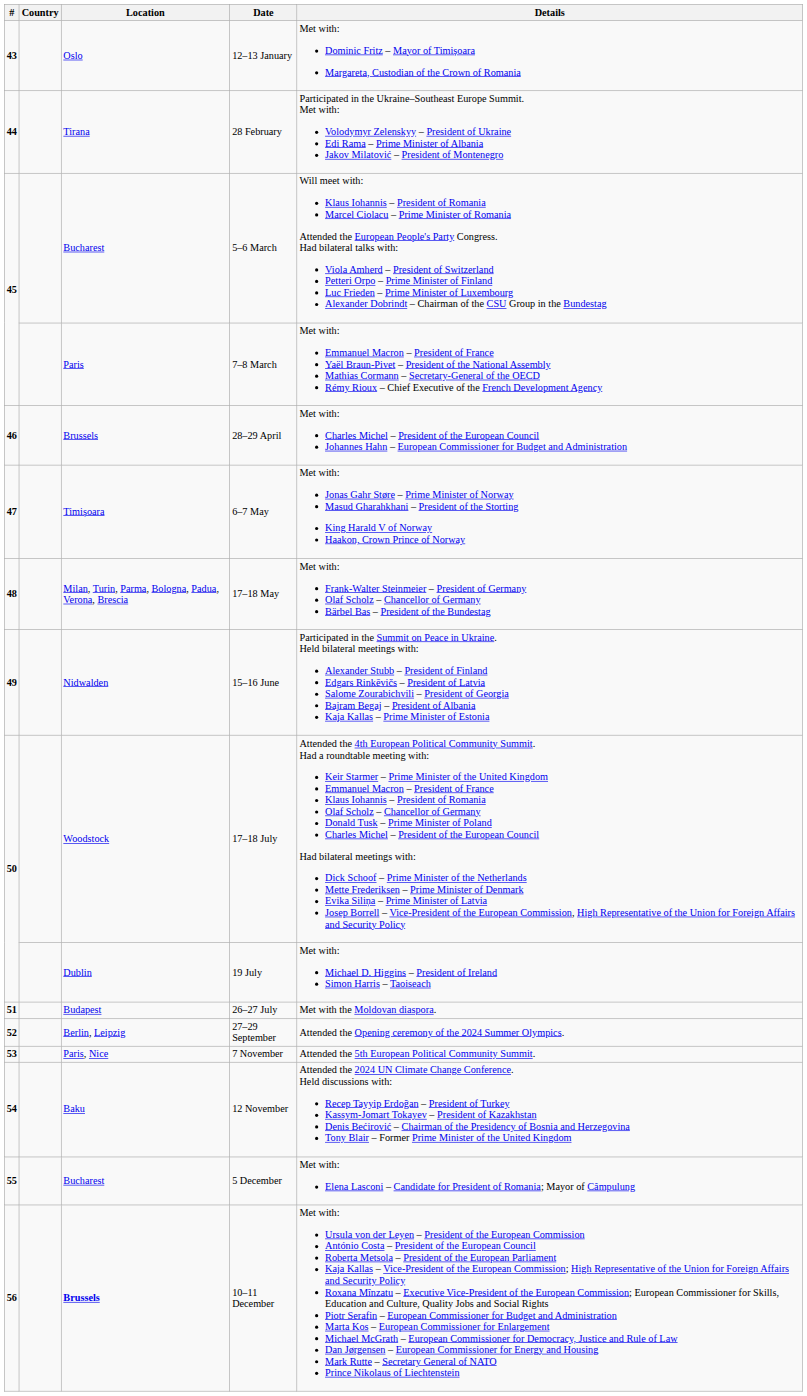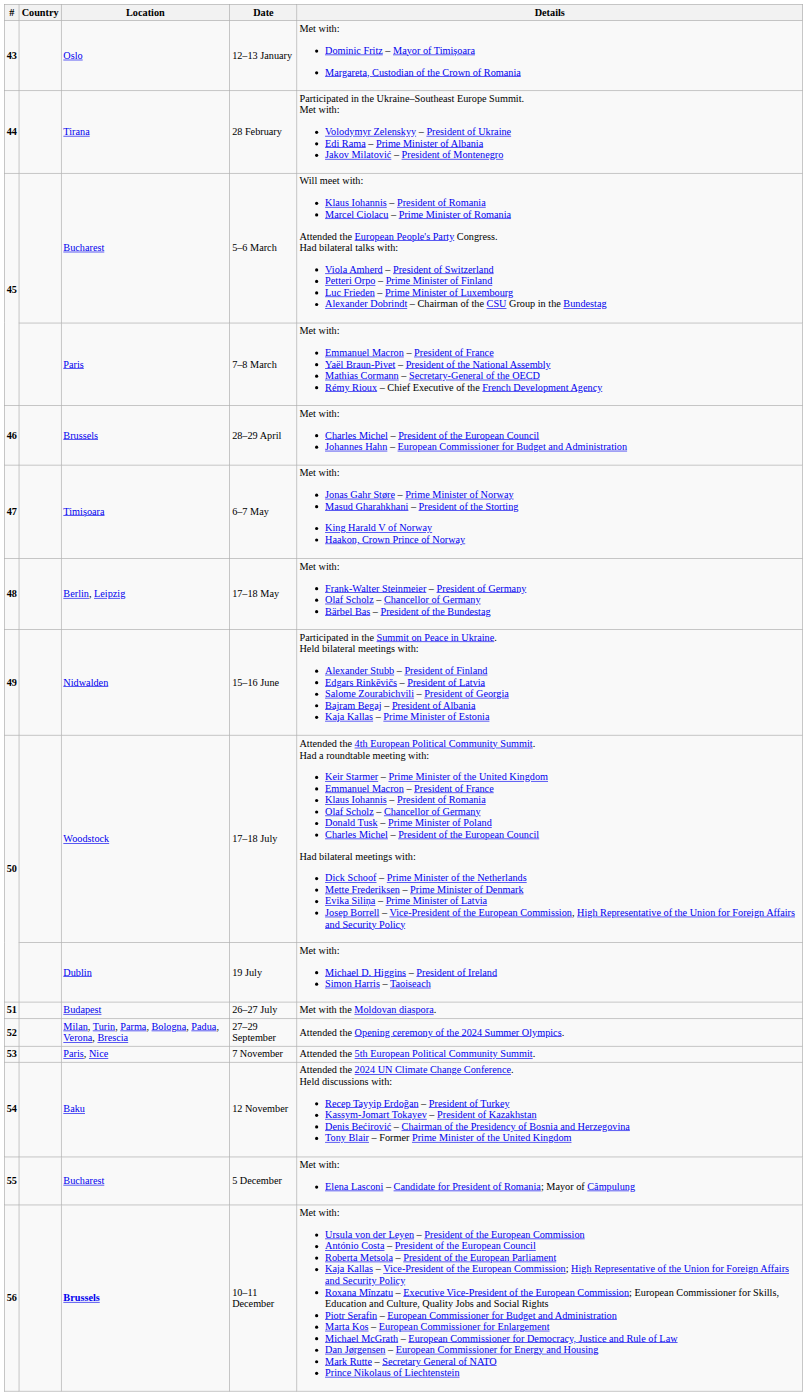 <table class="wikitable">
 <tr>
 <th>#</th>
 <th>Country</th>
 <th>Location</th>
 <th>Date</th>
 <th>Details</th>
 </tr>
 <tr>
 <td><strong>43</strong></td>
 <td><strong></strong></td>
 <td><a href='#'>Oslo</a></td>
 <td>12–13 January</td>
 <td>Met with:<br><ul><li><a href='#'>Dominic Fritz</a> – <a href='#'>Mayor of Timișoara</a></li></ul><ul><li><a href='#'>Margareta, Custodian of the Crown of Romania</a></li></ul></td>
 </tr>
 <tr>
 <td><strong>44</strong></td>
 <td><strong></strong></td>
 <td><a href='#'>Tirana</a></td>
 <td>28 February</td>
 <td>Participated in the Ukraine–Southeast Europe Summit.<br>Met with:<ul><li><a href='#'>Volodymyr Zelenskyy</a> – <a href='#'>President of Ukraine</a></li><li><a href='#'>Edi Rama</a> – <a href='#'>Prime Minister of Albania</a></li><li><a href='#'>Jakov Milatović</a> – <a href='#'>President of Montenegro</a></li></ul></td>
 </tr>
 <tr>
 <td rowspan="2"><strong>45</strong></td>
 <td><strong></strong></td>
 <td><a href='#'>Bucharest</a></td>
 <td>5–6 March</td>
 <td>Will meet with:<br><ul><li><a href='#'>Klaus Iohannis</a> – <a href='#'>President of Romania</a></li><li><a href='#'>Marcel Ciolacu</a> – <a href='#'>Prime Minister of Romania</a></li></ul>Attended the <a href='#'>European People's Party</a> Congress.<br>Had bilateral talks with:<ul><li><a href='#'>Viola Amherd</a> – <a href='#'>President of Switzerland</a></li><li><a href='#'>Petteri Orpo</a> – <a href='#'>Prime Minister of Finland</a></li><li><a href='#'>Luc Frieden</a> – <a href='#'>Prime Minister of Luxembourg</a></li><li><a href='#'>Alexander Dobrindt</a> – Chairman of the <a href='#'>CSU</a> Group in the <a href='#'>Bundestag</a></li></ul></td>
 </tr>
 <tr>
 <td><strong></strong></td>
 <td><a href='#'>Paris</a></td>
 <td>7–8 March</td>
 <td>Met with:<br><ul><li><a href='#'>Emmanuel Macron</a> – <a href='#'>President of France</a></li><li><a href='#'>Yaël Braun-Pivet</a> – <a href='#'>President of the National Assembly</a></li><li><a href='#'>Mathias Cormann</a> – <a href='#'>Secretary-General of the OECD</a></li><li><a href='#'>Rémy Rioux</a> – Chief Executive of the <a href='#'>French Development Agency</a></li></ul></td>
 </tr>
 <tr>
 <td><strong>46</strong></td>
 <td><strong></strong></td>
 <td><a href='#'>Brussels</a></td>
 <td>28–29 April</td>
 <td>Met with:<br><ul><li><a href='#'>Charles Michel</a> – <a href='#'>President of the European Council</a></li><li><a href='#'>Johannes Hahn</a> – <a href='#'>European Commissioner for Budget and Administration</a></li></ul></td>
 </tr>
 <tr>
 <td><strong>47</strong></td>
 <td><strong></strong></td>
 <td><a href='#'>Timișoara</a></td>
 <td>6–7 May</td>
 <td>Met with:<br><ul><li><a href='#'>Jonas Gahr Støre</a> – <a href='#'>Prime Minister of Norway</a></li><li><a href='#'>Masud Gharahkhani</a> – <a href='#'>President of the Storting</a></li></ul><ul><li><a href='#'>King Harald V of Norway</a></li><li><a href='#'>Haakon, Crown Prince of Norway</a></li></ul></td>
 </tr>
 <tr>
 <td><strong>48</strong></td>
 <td><strong></strong></td>
-<td><a href='#'>Milan</a>, <a href='#'>Turin</a>, <a href='#'>Parma</a>, <a href='#'>Bologna</a>, <a href='#'>Padua</a>, <a href='#'>Verona</a>, <a href='#'>Brescia</a></td>
+<td><a href='#'>Berlin</a>, <a href='#'>Leipzig</a></td>
 <td>17–18 May</td>
 <td>Met with:<br><ul><li><a href='#'>Frank-Walter Steinmeier</a> – <a href='#'>President of Germany</a></li><li><a href='#'>Olaf Scholz</a> – <a href='#'>Chancellor of Germany</a></li><li><a href='#'>Bärbel Bas</a> – <a href='#'>President of the Bundestag</a></li></ul></td>
 </tr>
 <tr>
 <td><strong>49</strong></td>
 <td><strong></strong></td>
 <td><a href='#'>Nidwalden</a></td>
 <td>15–16 June</td>
 <td>Participated in the <a href='#'>Summit on Peace in Ukraine</a>.<br>Held bilateral meetings with:<ul><li><a href='#'>Alexander Stubb</a> – <a href='#'>President of Finland</a></li><li><a href='#'>Edgars Rinkēvičs</a> – <a href='#'>President of Latvia</a></li><li><a href='#'>Salome Zourabichvili</a> – <a href='#'>President of Georgia</a></li><li><a href='#'>Bajram Begaj</a> – <a href='#'>President of Albania</a></li><li><a href='#'>Kaja Kallas</a> – <a href='#'>Prime Minister of Estonia</a></li></ul></td>
 </tr>
 <tr>
 <td rowspan="2"><strong>50</strong></td>
 <td><strong></strong></td>
 <td><a href='#'>Woodstock</a></td>
 <td>17–18 July</td>
 <td>Attended the <a href='#'>4th European Political Community Summit</a>.<br>Had a roundtable meeting with:<ul><li><a href='#'>Keir Starmer</a> – <a href='#'>Prime Minister of the United Kingdom</a></li><li><a href='#'>Emmanuel Macron</a> – <a href='#'>President of France</a></li><li><a href='#'>Klaus Iohannis</a> – <a href='#'>President of Romania</a></li><li><a href='#'>Olaf Scholz</a> – <a href='#'>Chancellor of Germany</a></li><li><a href='#'>Donald Tusk</a> – <a href='#'>Prime Minister of Poland</a></li><li><a href='#'>Charles Michel</a> – <a href='#'>President of the European Council</a></li></ul>Had bilateral meetings with:<ul><li><a href='#'>Dick Schoof</a> – <a href='#'>Prime Minister of the Netherlands</a></li><li><a href='#'>Mette Frederiksen</a> – <a href='#'>Prime Minister of Denmark</a></li><li><a href='#'>Evika Siliņa</a> – <a href='#'>Prime Minister of Latvia</a></li><li><a href='#'>Josep Borrell</a> – <a href='#'>Vice-President of the European Commission</a>, <a href='#'>High Representative of the Union for Foreign Affairs and Security Policy</a></li></ul></td>
 </tr>
 <tr>
 <td><strong></strong></td>
 <td><a href='#'>Dublin</a></td>
 <td>19 July</td>
 <td>Met with:<br><ul><li><a href='#'>Michael D. Higgins</a> – <a href='#'>President of Ireland</a></li><li><a href='#'>Simon Harris</a> – <a href='#'>Taoiseach</a></li></ul></td>
 </tr>
 <tr>
 <td><strong>51</strong></td>
 <td><strong></strong></td>
 <td><a href='#'>Budapest</a></td>
 <td>26–27 July</td>
 <td>Met with the <a href='#'>Moldovan diaspora</a>.</td>
 </tr>
 <tr>
 <td><strong>52</strong></td>
 <td><strong></strong></td>
-<td><a href='#'>Berlin</a>, <a href='#'>Leipzig</a></td>
+<td><a href='#'>Milan</a>, <a href='#'>Turin</a>, <a href='#'>Parma</a>, <a href='#'>Bologna</a>, <a href='#'>Padua</a>, <a href='#'>Verona</a>, <a href='#'>Brescia</a></td>
 <td>27–29 September</td>
 <td>Attended the <a href='#'>Opening ceremony of the 2024 Summer Olympics</a>.</td>
 </tr>
 <tr>
 <td><strong>53</strong></td>
 <td><strong></strong></td>
 <td><a href='#'>Paris</a>, <a href='#'>Nice</a></td>
 <td>7 November</td>
 <td>Attended the <a href='#'>5th European Political Community Summit</a>.</td>
 </tr>
 <tr>
 <td><strong>54</strong></td>
 <td><strong></strong></td>
 <td><a href='#'>Baku</a></td>
 <td>12 November</td>
 <td>Attended the <a href='#'>2024 UN Climate Change Conference</a>.<br>Held discussions with:<ul><li><a href='#'>Recep Tayyip Erdoğan</a> – <a href='#'>President of Turkey</a></li><li><a href='#'>Kassym-Jomart Tokayev</a> – <a href='#'>President of Kazakhstan</a></li><li><a href='#'>Denis Bećirović</a> – <a href='#'>Chairman of the Presidency of Bosnia and Herzegovina</a></li><li><a href='#'>Tony Blair</a> – Former <a href='#'>Prime Minister of the United Kingdom</a></li></ul></td>
 </tr>
 <tr>
 <td><strong>55</strong></td>
 <td><strong></strong></td>
 <td><a href='#'>Bucharest</a></td>
 <td>5 December</td>
 <td>Met with:<br><ul><li><a href='#'>Elena Lasconi</a> – <a href='#'>Candidate for President of Romania</a>; Mayor of <a href='#'>Câmpulung</a></li></ul></td>
 </tr>
 <tr>
 <td><strong>56</strong></td>
 <td><strong></strong></td>
 <td><strong><a href='#'>Brussels</a></strong></td>
 <td>10–11 December</td>
 <td>Met with:<br><ul><li><a href='#'>Ursula von der Leyen</a> – <a href='#'>President of the European Commission</a></li><li><a href='#'>António Costa</a> – <a href='#'>President of the European Council</a></li><li><a href='#'>Roberta Metsola</a> – <a href='#'>President of the European Parliament</a></li><li><a href='#'>Kaja Kallas</a> – <a href='#'>Vice-President of the European Commission</a>; <a href='#'>High Representative of the Union for Foreign Affairs and Security Policy</a></li><li><a href='#'>Roxana Mînzatu</a> – <a href='#'>Executive Vice-President of the European Commission</a>; European Commissioner for Skills, Education and Culture, Quality Jobs and Social Rights</li><li><a href='#'>Piotr Serafin</a> – <a href='#'>European Commissioner for Budget and Administration</a></li><li><a href='#'>Marta Kos</a> – <a href='#'>European Commissioner for Enlargement</a></li><li><a href='#'>Michael McGrath</a> – <a href='#'>European Commissioner for Democracy, Justice and Rule of Law</a></li><li><a href='#'>Dan Jørgensen</a> – <a href='#'>European Commissioner for Energy and Housing</a></li><li><a href='#'>Mark Rutte</a> – <a href='#'>Secretary General of NATO</a></li><li><a href='#'>Prince Nikolaus of Liechtenstein</a></li></ul></td>
 </tr>
 </table>
